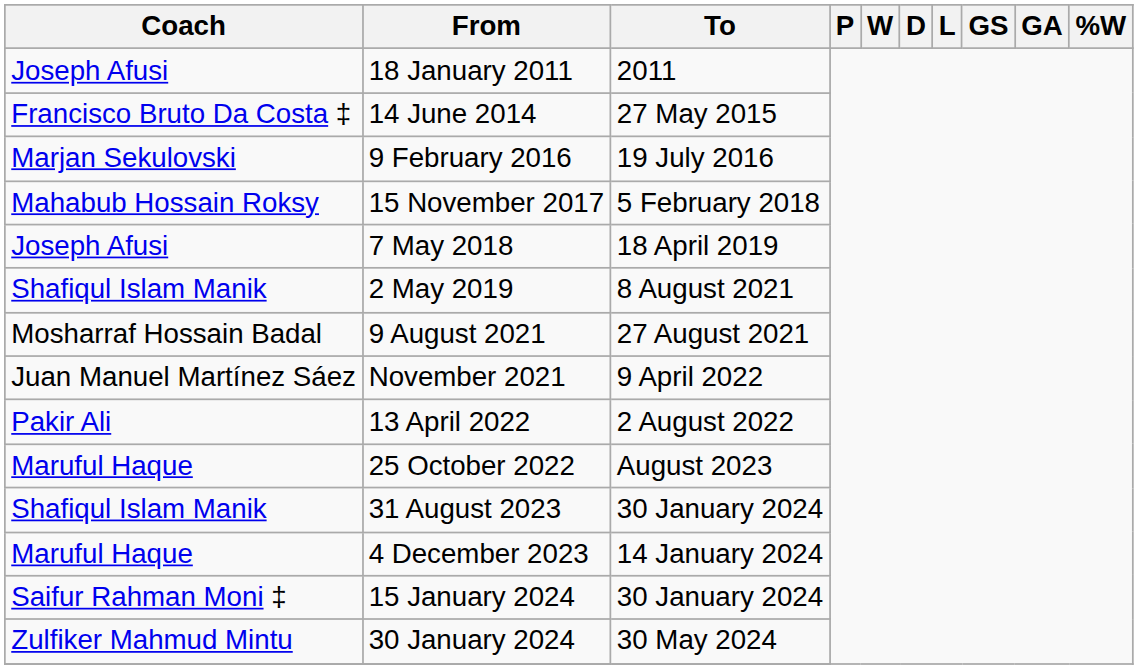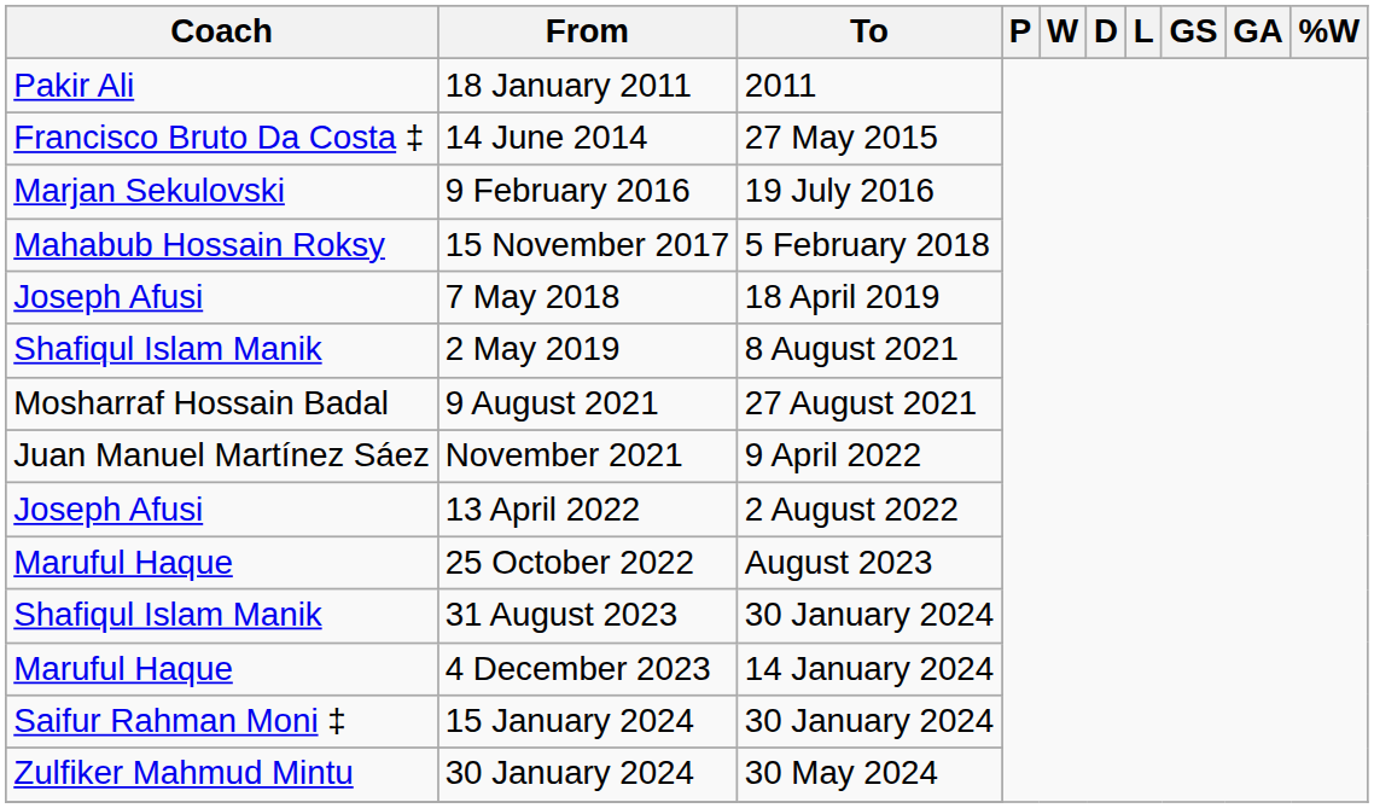 <table class="wikitable sortable" style="text-align: center">
 <tr>
 <th>Coach</th>
 <th class="unsortable">From</th>
 <th class="unsortable">To</th>
 <th abbr="1">P</th>
 <th abbr="1">W</th>
 <th abbr="0">D</th>
 <th abbr="1">L</th>
 <th abbr="2">GS</th>
 <th abbr="4">GA</th>
 <th abbr="50">%W</th>
 </tr>
 <tr>
-<td align=left> <a href='#'>Joseph Afusi</a></td>
+<td align=left> <a href='#'>Pakir Ali</a></td>
 <td align=left>18 January 2011</td>
 <td align=left>2011<br></td>
 </tr>
 <tr>
 <td align=left> <a href='#'>Francisco Bruto Da Costa</a> ‡</td>
 <td align=left>14 June 2014</td>
 <td align=left>27 May 2015<br></td>
 </tr>
 <tr>
 <td align=left> <a href='#'>Marjan Sekulovski</a></td>
 <td align=left>9 February 2016</td>
 <td align=left>19 July 2016<br></td>
 </tr>
 <tr>
 <td align=left> <a href='#'>Mahabub Hossain Roksy</a></td>
 <td align=left>15 November 2017</td>
 <td align=left>5 February 2018<br></td>
 </tr>
 <tr>
 <td align=left> <a href='#'>Joseph Afusi</a></td>
 <td align=left>7 May 2018</td>
 <td align=left>18 April 2019<br></td>
 </tr>
 <tr>
 <td align=left> <a href='#'>Shafiqul Islam Manik</a></td>
 <td align=left>2 May 2019</td>
 <td align=left>8 August 2021<br></td>
 </tr>
 <tr>
 <td align=left> Mosharraf Hossain Badal</td>
 <td align=left>9 August 2021</td>
 <td align=left>27 August 2021<br></td>
 </tr>
 <tr>
 <td align=left> Juan Manuel Martínez Sáez</td>
 <td align=left>November 2021</td>
 <td align=left>9 April 2022<br></td>
 </tr>
 <tr>
-<td align=left> <a href='#'>Pakir Ali</a></td>
+<td align=left> <a href='#'>Joseph Afusi</a></td>
 <td align=left>13 April 2022</td>
 <td align=left>2 August 2022<br></td>
 </tr>
 <tr>
 <td align=left> <a href='#'>Maruful Haque</a></td>
 <td align=left>25 October 2022</td>
 <td align=left>August 2023<br></td>
 </tr>
 <tr>
 <td align=left> <a href='#'>Shafiqul Islam Manik</a></td>
 <td align=left>31 August 2023</td>
 <td align=left>30 January 2024<br></td>
 </tr>
 <tr>
 <td align=left> <a href='#'>Maruful Haque</a></td>
 <td align=left>4 December 2023</td>
 <td align=left>14 January 2024<br></td>
 </tr>
 <tr>
 <td align=left> <a href='#'>Saifur Rahman Moni</a> ‡</td>
 <td align=left>15 January 2024</td>
 <td align=left>30 January 2024<br></td>
 </tr>
 <tr>
 <td align=left> <a href='#'>Zulfiker Mahmud Mintu</a></td>
 <td align=left>30 January 2024</td>
 <td align=left>30 May 2024<br></td>
 </tr>
 <tr>
 </tr>
 </table>
